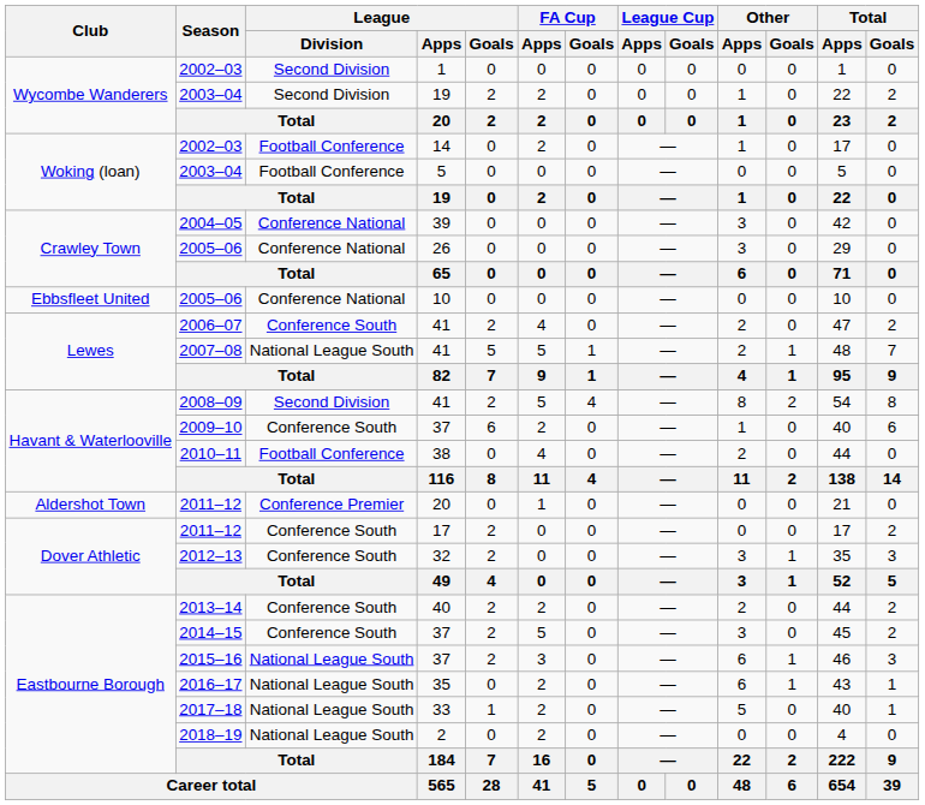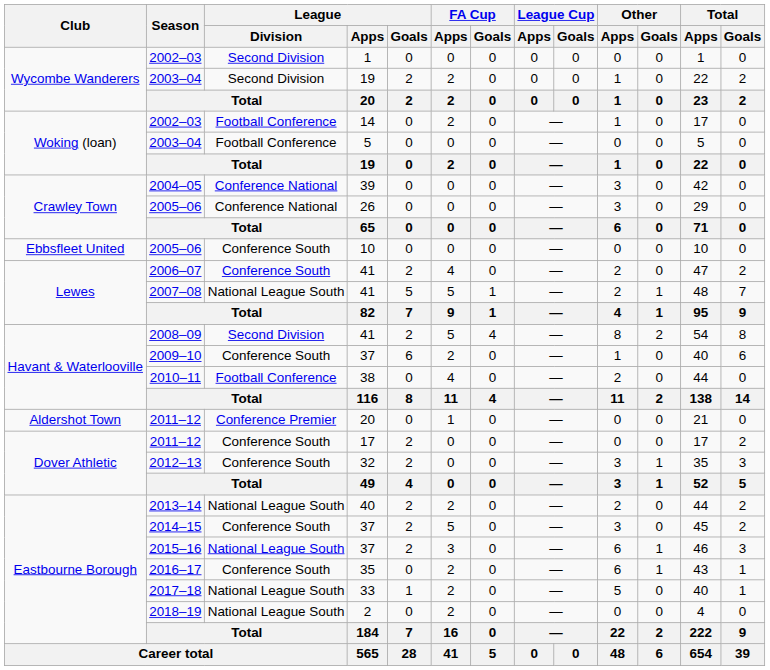 <table class="wikitable" style="text-align:center">
 <tr>
 <th rowspan="2">Club</th>
 <th rowspan="2">Season</th>
 <th colspan="3">League</th>
 <th colspan="2"><a href='#'>FA Cup</a></th>
 <th colspan="2"><a href='#'>League Cup</a></th>
 <th colspan="2">Other</th>
 <th colspan="2">Total</th>
 </tr>
 <tr>
 <th>Division</th>
 <th>Apps</th>
 <th>Goals</th>
 <th>Apps</th>
 <th>Goals</th>
 <th>Apps</th>
 <th>Goals</th>
 <th>Apps</th>
 <th>Goals</th>
 <th>Apps</th>
 <th>Goals</th>
 </tr>
 <tr>
 <td rowspan="3"><a href='#'>Wycombe Wanderers</a></td>
 <td><a href='#'>2002–03</a></td>
 <td><a href='#'>Second Division</a></td>
 <td>1</td>
 <td>0</td>
 <td>0</td>
 <td>0</td>
 <td>0</td>
 <td>0</td>
 <td>0</td>
 <td>0</td>
 <td>1</td>
 <td>0</td>
 </tr>
 <tr>
 <td><a href='#'>2003–04</a></td>
 <td>Second Division</td>
 <td>19</td>
 <td>2</td>
 <td>2</td>
 <td>0</td>
 <td>0</td>
 <td>0</td>
 <td>1</td>
 <td>0</td>
 <td>22</td>
 <td>2</td>
 </tr>
 <tr>
 <th colspan="2">Total</th>
 <th>20</th>
 <th>2</th>
 <th>2</th>
 <th>0</th>
 <th>0</th>
 <th>0</th>
 <th>1</th>
 <th>0</th>
 <th>23</th>
 <th>2</th>
 </tr>
 <tr>
 <td rowspan="3"><a href='#'>Woking</a> (loan)</td>
 <td><a href='#'>2002–03</a></td>
 <td><a href='#'>Football Conference</a></td>
 <td>14</td>
 <td>0</td>
 <td>2</td>
 <td>0</td>
 <td colspan="2">—</td>
 <td>1</td>
 <td>0</td>
 <td>17</td>
 <td>0</td>
 </tr>
 <tr>
 <td><a href='#'>2003–04</a></td>
 <td>Football Conference</td>
 <td>5</td>
 <td>0</td>
 <td>0</td>
 <td>0</td>
 <td colspan="2">—</td>
 <td>0</td>
 <td>0</td>
 <td>5</td>
 <td>0</td>
 </tr>
 <tr>
 <th colspan="2">Total</th>
 <th>19</th>
 <th>0</th>
 <th>2</th>
 <th>0</th>
 <th colspan="2">—</th>
 <th>1</th>
 <th>0</th>
 <th>22</th>
 <th>0</th>
 </tr>
 <tr>
 <td rowspan="3"><a href='#'>Crawley Town</a></td>
 <td><a href='#'>2004–05</a></td>
 <td><a href='#'>Conference National</a></td>
 <td>39</td>
 <td>0</td>
 <td>0</td>
 <td>0</td>
 <td colspan="2">—</td>
 <td>3</td>
 <td>0</td>
 <td>42</td>
 <td>0</td>
 </tr>
 <tr>
 <td><a href='#'>2005–06</a></td>
 <td>Conference National</td>
 <td>26</td>
 <td>0</td>
 <td>0</td>
 <td>0</td>
 <td colspan="2">—</td>
 <td>3</td>
 <td>0</td>
 <td>29</td>
 <td>0</td>
 </tr>
 <tr>
 <th colspan="2">Total</th>
 <th>65</th>
 <th>0</th>
 <th>0</th>
 <th>0</th>
 <th colspan="2">—</th>
 <th>6</th>
 <th>0</th>
 <th>71</th>
 <th>0</th>
 </tr>
 <tr>
 <td><a href='#'>Ebbsfleet United</a></td>
 <td><a href='#'>2005–06</a></td>
-<td>Conference National</td>
+<td>Conference South</td>
 <td>10</td>
 <td>0</td>
 <td>0</td>
 <td>0</td>
 <td colspan="2">—</td>
 <td>0</td>
 <td>0</td>
 <td>10</td>
 <td>0</td>
 </tr>
 <tr>
 <td rowspan="3"><a href='#'>Lewes</a></td>
 <td><a href='#'>2006–07</a></td>
 <td><a href='#'>Conference South</a></td>
 <td>41</td>
 <td>2</td>
 <td>4</td>
 <td>0</td>
 <td colspan="2">—</td>
 <td>2</td>
 <td>0</td>
 <td>47</td>
 <td>2</td>
 </tr>
 <tr>
 <td><a href='#'>2007–08</a></td>
 <td>National League South</td>
 <td>41</td>
 <td>5</td>
 <td>5</td>
 <td>1</td>
 <td colspan="2">—</td>
 <td>2</td>
 <td>1</td>
 <td>48</td>
 <td>7</td>
 </tr>
 <tr>
 <th colspan="2">Total</th>
 <th>82</th>
 <th>7</th>
 <th>9</th>
 <th>1</th>
 <th colspan="2">—</th>
 <th>4</th>
 <th>1</th>
 <th>95</th>
 <th>9</th>
 </tr>
 <tr>
 <td rowspan="4"><a href='#'>Havant & Waterlooville</a></td>
 <td><a href='#'>2008–09</a></td>
 <td><a href='#'>Second Division</a></td>
 <td>41</td>
 <td>2</td>
 <td>5</td>
 <td>4</td>
 <td colspan="2">—</td>
 <td>8</td>
 <td>2</td>
 <td>54</td>
 <td>8</td>
 </tr>
 <tr>
 <td><a href='#'>2009–10</a></td>
 <td>Conference South</td>
 <td>37</td>
 <td>6</td>
 <td>2</td>
 <td>0</td>
 <td colspan="2">—</td>
 <td>1</td>
 <td>0</td>
 <td>40</td>
 <td>6</td>
 </tr>
 <tr>
 <td><a href='#'>2010–11</a></td>
 <td><a href='#'>Football Conference</a></td>
 <td>38</td>
 <td>0</td>
 <td>4</td>
 <td>0</td>
 <td colspan="2">—</td>
 <td>2</td>
 <td>0</td>
 <td>44</td>
 <td>0</td>
 </tr>
 <tr>
 <th colspan="2">Total</th>
 <th>116</th>
 <th>8</th>
 <th>11</th>
 <th>4</th>
 <th colspan="2">—</th>
 <th>11</th>
 <th>2</th>
 <th>138</th>
 <th>14</th>
 </tr>
 <tr>
 <td><a href='#'>Aldershot Town</a></td>
 <td><a href='#'>2011–12</a></td>
 <td><a href='#'>Conference Premier</a></td>
 <td>20</td>
 <td>0</td>
 <td>1</td>
 <td>0</td>
 <td colspan="2">—</td>
 <td>0</td>
 <td>0</td>
 <td>21</td>
 <td>0</td>
 </tr>
 <tr>
 <td rowspan="3"><a href='#'>Dover Athletic</a></td>
 <td><a href='#'>2011–12</a></td>
 <td>Conference South</td>
 <td>17</td>
 <td>2</td>
 <td>0</td>
 <td>0</td>
 <td colspan="2">—</td>
 <td>0</td>
 <td>0</td>
 <td>17</td>
 <td>2</td>
 </tr>
 <tr>
 <td><a href='#'>2012–13</a></td>
 <td>Conference South</td>
 <td>32</td>
 <td>2</td>
 <td>0</td>
 <td>0</td>
 <td colspan="2">—</td>
 <td>3</td>
 <td>1</td>
 <td>35</td>
 <td>3</td>
 </tr>
 <tr>
 <th colspan="2">Total</th>
 <th>49</th>
 <th>4</th>
 <th>0</th>
 <th>0</th>
 <th colspan="2">—</th>
 <th>3</th>
 <th>1</th>
 <th>52</th>
 <th>5</th>
 </tr>
 <tr>
 <td rowspan="7"><a href='#'>Eastbourne Borough</a></td>
 <td><a href='#'>2013–14</a></td>
-<td>Conference South</td>
+<td>National League South</td>
 <td>40</td>
 <td>2</td>
 <td>2</td>
 <td>0</td>
 <td colspan="2">—</td>
 <td>2</td>
 <td>0</td>
 <td>44</td>
 <td>2</td>
 </tr>
 <tr>
 <td><a href='#'>2014–15</a></td>
 <td>Conference South</td>
 <td>37</td>
 <td>2</td>
 <td>5</td>
 <td>0</td>
 <td colspan="2">—</td>
 <td>3</td>
 <td>0</td>
 <td>45</td>
 <td>2</td>
 </tr>
 <tr>
 <td><a href='#'>2015–16</a></td>
 <td><a href='#'>National League South</a></td>
 <td>37</td>
 <td>2</td>
 <td>3</td>
 <td>0</td>
 <td colspan="2">—</td>
 <td>6</td>
 <td>1</td>
 <td>46</td>
 <td>3</td>
 </tr>
 <tr>
 <td><a href='#'>2016–17</a></td>
-<td>National League South</td>
+<td>Conference South</td>
 <td>35</td>
 <td>0</td>
 <td>2</td>
 <td>0</td>
 <td colspan="2">—</td>
 <td>6</td>
 <td>1</td>
 <td>43</td>
 <td>1</td>
 </tr>
 <tr>
 <td><a href='#'>2017–18</a></td>
 <td>National League South</td>
 <td>33</td>
 <td>1</td>
 <td>2</td>
 <td>0</td>
 <td colspan="2">—</td>
 <td>5</td>
 <td>0</td>
 <td>40</td>
 <td>1</td>
 </tr>
 <tr>
 <td><a href='#'>2018–19</a></td>
 <td>National League South</td>
 <td>2</td>
 <td>0</td>
 <td>2</td>
 <td>0</td>
 <td colspan="2">—</td>
 <td>0</td>
 <td>0</td>
 <td>4</td>
 <td>0</td>
 </tr>
 <tr>
 <th colspan="2">Total</th>
 <th>184</th>
 <th>7</th>
 <th>16</th>
 <th>0</th>
 <th colspan="2">—</th>
 <th>22</th>
 <th>2</th>
 <th>222</th>
 <th>9</th>
 </tr>
 <tr>
 <th colspan="3">Career total</th>
 <th>565</th>
 <th>28</th>
 <th>41</th>
 <th>5</th>
 <th>0</th>
 <th>0</th>
 <th>48</th>
 <th>6</th>
 <th>654</th>
 <th>39</th>
 </tr>
 </table>
